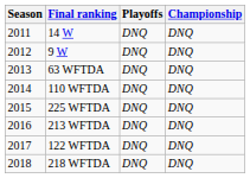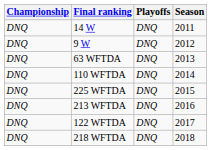 <table class="wikitable sortable">
 <tr>
-<th>Season</th>
+<th><a href='#'>Championship</a></th>
 <th><a href='#'>Final ranking</a></th>
 <th>Playoffs</th>
-<th><a href='#'>Championship</a></th>
+<th>Season</th>
 </tr>
 <tr>
-<td>2011</td>
+<td><em>DNQ</em></td>
 <td>14 <a href='#'>W</a></td>
 <td><em>DNQ</em></td>
-<td><em>DNQ</em></td>
+<td>2011</td>
 </tr>
 <tr>
-<td>2012</td>
+<td><em>DNQ</em></td>
 <td>9 <a href='#'>W</a></td>
 <td><em>DNQ</em></td>
-<td><em>DNQ</em></td>
+<td>2012</td>
 </tr>
 <tr>
-<td>2013</td>
+<td><em>DNQ</em></td>
 <td>63 WFTDA</td>
 <td><em>DNQ</em></td>
-<td><em>DNQ</em></td>
+<td>2013</td>
 </tr>
 <tr>
-<td>2014</td>
+<td><em>DNQ</em></td>
 <td>110 WFTDA</td>
 <td><em>DNQ</em></td>
-<td><em>DNQ</em></td>
+<td>2014</td>
 </tr>
 <tr>
-<td>2015</td>
+<td><em>DNQ</em></td>
 <td>225 WFTDA</td>
 <td><em>DNQ</em></td>
-<td><em>DNQ</em></td>
+<td>2015</td>
 </tr>
 <tr>
-<td>2016</td>
+<td><em>DNQ</em></td>
 <td>213 WFTDA</td>
 <td><em>DNQ</em></td>
-<td><em>DNQ</em></td>
+<td>2016</td>
 </tr>
 <tr>
-<td>2017</td>
+<td><em>DNQ</em></td>
 <td>122 WFTDA</td>
 <td><em>DNQ</em></td>
-<td><em>DNQ</em></td>
+<td>2017</td>
 </tr>
 <tr>
-<td>2018</td>
+<td><em>DNQ</em></td>
 <td>218 WFTDA</td>
 <td><em>DNQ</em></td>
-<td><em>DNQ</em></td>
+<td>2018</td>
 </tr>
 </table>
